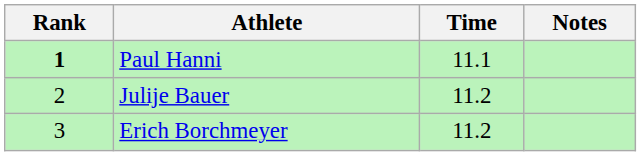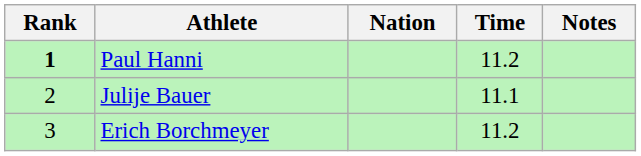 <table class="wikitable sortable" style="text-align:center;width: 50%">
 <tr>
 <th scope="col">Rank</th>
 <th scope="col">Athlete</th>
+<th scope="col">Nation</th>
 <th scope="col">Time</th>
 <th scope="col">Notes</th>
 </tr>
 <tr bgcolor=bbf3bb>
 <td><strong>1</strong></td>
 <td align=left><a href='#'>Paul Hanni</a></td>
-<td>11.1</td>
+<td align=left></td>
+<td>11.2</td>
 <td></td>
 </tr>
 <tr bgcolor=bbf3bb>
 <td>2</td>
 <td align=left><a href='#'>Julije Bauer</a></td>
-<td>11.2</td>
+<td align=left></td>
+<td>11.1</td>
 <td></td>
 </tr>
 <tr bgcolor=bbf3bb>
 <td>3</td>
 <td align=left><a href='#'>Erich Borchmeyer</a></td>
+<td align=left></td>
 <td>11.2</td>
 <td></td>
 </tr>
 </table>
